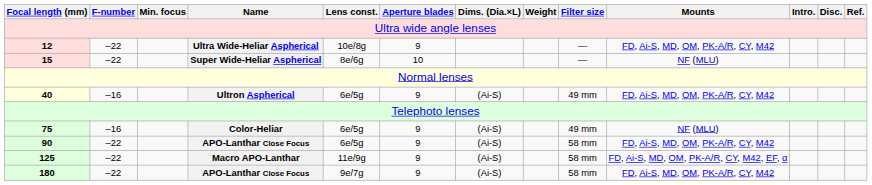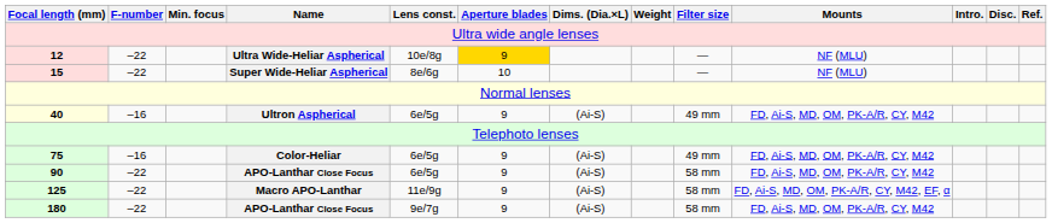 <table class="wikitable sortable" style="font-size:85%;text-align:center;">
 <tr>
 <th><a href='#'>Focal length</a> (mm)</th>
 <th><a href='#'>F-number</a></th>
 <th>Min. focus</th>
 <th>Name</th>
 <th>Lens const.</th>
 <th><a href='#'>Aperture blades</a></th>
 <th>Dims. (Dia.×L)</th>
 <th>Weight</th>
 <th><a href='#'>Filter size</a></th>
 <th>Mounts</th>
 <th>Intro.</th>
 <th>Disc.</th>
 <th class="unsortable">Ref.</th>
 </tr>
 <tr>
 <td colspan=14 style="background:#fdd;font-size:125%;" data-sort-value="zzz-10"><a href='#'>Ultra wide angle lenses</a></td>
 </tr>
 <tr>
 <th style="background:#fdd;">12</th>
 <td>–22</td>
 <td></td>
 <th>Ultra Wide-Heliar <a href='#'>Aspherical</a></th>
 <td>10e/8g</td>
-<td>9</td>
+<td style="background: gold;">9</td>
 <td></td>
 <td></td>
 <td>—</td>
-<td><a href='#'>FD</a>, <a href='#'>Ai-S</a>, <a href='#'>MD</a>, <a href='#'>OM</a>, <a href='#'>PK-A/R</a>, <a href='#'>CY</a>, <a href='#'>M42</a></td>
+<td><a href='#'>NF</a> (<a href='#'>MLU</a>)</td>
 <td></td>
 <td></td>
 <td></td>
 </tr>
 <tr>
 <th style="background:#fdd;">15</th>
 <td>–22</td>
 <td></td>
 <th>Super Wide-Heliar <a href='#'>Aspherical</a></th>
 <td>8e/6g</td>
 <td>10</td>
 <td></td>
 <td></td>
 <td>—</td>
 <td><a href='#'>NF</a> (<a href='#'>MLU</a>)</td>
 <td></td>
 <td></td>
 <td></td>
 </tr>
 <tr>
 <td colspan=14 style="background:#ffd;font-size:125%;" data-sort-value="zzz-30"><a href='#'>Normal lenses</a></td>
 </tr>
 <tr>
 <th style="background:#ffd;">40</th>
 <td>–16</td>
 <td></td>
 <th>Ultron <a href='#'>Aspherical</a></th>
 <td>6e/5g</td>
 <td>9</td>
 <td> (Ai-S)</td>
 <td></td>
 <td>49 mm</td>
 <td><a href='#'>FD</a>, <a href='#'>Ai-S</a>, <a href='#'>MD</a>, <a href='#'>OM</a>, <a href='#'>PK-A/R</a>, <a href='#'>CY</a>, <a href='#'>M42</a></td>
 <td></td>
 <td></td>
 <td></td>
 </tr>
 <tr>
 <td colspan=14 style="background:#dfd;font-size:125%;" data-sort-value="zzz-40"><a href='#'>Telephoto lenses</a></td>
 </tr>
 <tr>
 <th style="background:#dfd;">75</th>
 <td>–16</td>
 <td></td>
 <th>Color-Heliar</th>
 <td>6e/5g</td>
 <td>9</td>
 <td> (Ai-S)</td>
 <td></td>
 <td>49 mm</td>
-<td><a href='#'>NF</a> (<a href='#'>MLU</a>)</td>
+<td><a href='#'>FD</a>, <a href='#'>Ai-S</a>, <a href='#'>MD</a>, <a href='#'>OM</a>, <a href='#'>PK-A/R</a>, <a href='#'>CY</a>, <a href='#'>M42</a></td>
 <td></td>
 <td></td>
 <td></td>
 </tr>
 <tr>
 <th style="background:#dfd;">90</th>
 <td>–22</td>
 <td></td>
 <th>APO-Lanthar <small>Close Focus</small></th>
 <td>6e/5g</td>
 <td>9</td>
 <td> (Ai-S)</td>
 <td></td>
 <td>58 mm</td>
 <td><a href='#'>FD</a>, <a href='#'>Ai-S</a>, <a href='#'>MD</a>, <a href='#'>OM</a>, <a href='#'>PK-A/R</a>, <a href='#'>CY</a>, <a href='#'>M42</a></td>
 <td></td>
 <td></td>
 <td></td>
 </tr>
 <tr>
 <th style="background:#dfd;">125</th>
 <td>–22</td>
 <td></td>
 <th>Macro APO-Lanthar</th>
 <td>11e/9g</td>
 <td>9</td>
 <td> (Ai-S)</td>
 <td></td>
 <td>58 mm</td>
 <td><a href='#'>FD</a>, <a href='#'>Ai-S</a>, <a href='#'>MD</a>, <a href='#'>OM</a>, <a href='#'>PK-A/R</a>, <a href='#'>CY</a>, <a href='#'>M42</a>, <a href='#'>EF</a>, <a href='#'>α</a></td>
 <td></td>
 <td></td>
 <td></td>
 </tr>
 <tr>
 <th style="background:#dfd;">180</th>
 <td>–22</td>
 <td></td>
 <th>APO-Lanthar <small>Close Focus</small></th>
 <td>9e/7g</td>
 <td>9</td>
 <td> (Ai-S)</td>
 <td></td>
 <td>58 mm</td>
 <td><a href='#'>FD</a>, <a href='#'>Ai-S</a>, <a href='#'>MD</a>, <a href='#'>OM</a>, <a href='#'>PK-A/R</a>, <a href='#'>CY</a>, <a href='#'>M42</a></td>
 <td></td>
 <td></td>
 <td></td>
 </tr>
 </table>
